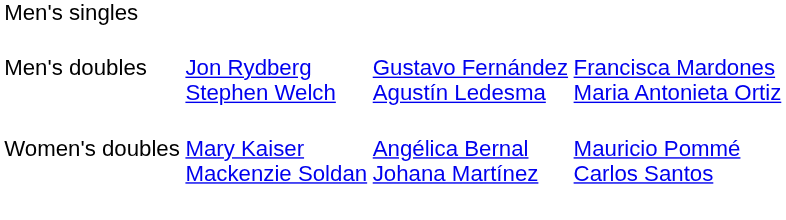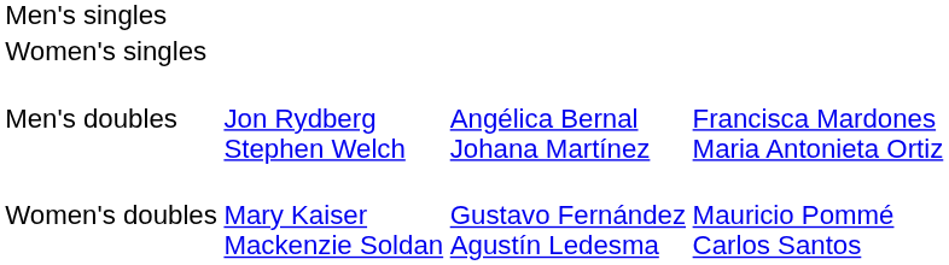 <table>
 <tr>
 <td>Men's singles<br></td>
 <td></td>
 <td></td>
 <td></td>
 </tr>
 <tr>
+<td>Women's singles<br></td>
+<td></td>
+<td></td>
+<td></td>
+</tr>
+<tr>
 <td>Men's doubles<br></td>
 <td><br><a href='#'>Jon Rydberg</a><br><a href='#'>Stephen Welch</a></td>
-<td><br><a href='#'>Gustavo Fernández</a><br> <a href='#'>Agustín Ledesma</a></td>
+<td><br><a href='#'>Angélica Bernal</a><br> <a href='#'>Johana Martínez</a></td>
 <td><br><a href='#'>Francisca Mardones</a><br><a href='#'>Maria Antonieta Ortiz</a></td>
 </tr>
 <tr>
 <td>Women's doubles<br></td>
 <td><br><a href='#'>Mary Kaiser</a><br><a href='#'>Mackenzie Soldan</a></td>
-<td><br><a href='#'>Angélica Bernal</a><br> <a href='#'>Johana Martínez</a></td>
+<td><br><a href='#'>Gustavo Fernández</a><br> <a href='#'>Agustín Ledesma</a></td>
 <td><br><a href='#'>Mauricio Pommé</a><br><a href='#'>Carlos Santos</a></td>
 </tr>
 </table>
